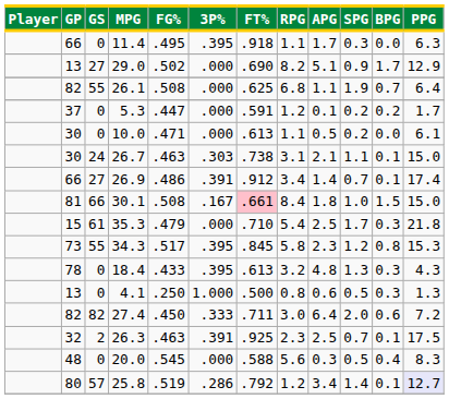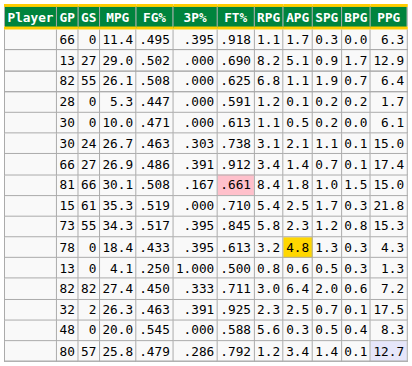 <table class="wikitable sortable" style="text-align:right;">
 <tr>
 <th style="background:#00843D; color:#FFFFFF; border-top:#FFCD00 3px solid; border-bottom:#FFCD00 3px solid;">Player</th>
 <th style="background:#00843D; color:#FFFFFF; border-top:#FFCD00 3px solid; border-bottom:#FFCD00 3px solid;">GP</th>
 <th style="background:#00843D; color:#FFFFFF; border-top:#FFCD00 3px solid; border-bottom:#FFCD00 3px solid;">GS</th>
 <th style="background:#00843D; color:#FFFFFF; border-top:#FFCD00 3px solid; border-bottom:#FFCD00 3px solid;">MPG</th>
 <th style="background:#00843D; color:#FFFFFF; border-top:#FFCD00 3px solid; border-bottom:#FFCD00 3px solid;">FG%</th>
 <th style="background:#00843D; color:#FFFFFF; border-top:#FFCD00 3px solid; border-bottom:#FFCD00 3px solid;">3P%</th>
 <th style="background:#00843D; color:#FFFFFF; border-top:#FFCD00 3px solid; border-bottom:#FFCD00 3px solid;">FT%</th>
 <th style="background:#00843D; color:#FFFFFF; border-top:#FFCD00 3px solid; border-bottom:#FFCD00 3px solid;">RPG</th>
 <th style="background:#00843D; color:#FFFFFF; border-top:#FFCD00 3px solid; border-bottom:#FFCD00 3px solid;">APG</th>
 <th style="background:#00843D; color:#FFFFFF; border-top:#FFCD00 3px solid; border-bottom:#FFCD00 3px solid;">SPG</th>
 <th style="background:#00843D; color:#FFFFFF; border-top:#FFCD00 3px solid; border-bottom:#FFCD00 3px solid;">BPG</th>
 <th style="background:#00843D; color:#FFFFFF; border-top:#FFCD00 3px solid; border-bottom:#FFCD00 3px solid;">PPG</th>
 </tr>
 <tr>
 <td></td>
 <td>66</td>
 <td>0</td>
 <td>11.4</td>
 <td>.495</td>
 <td>.395</td>
 <td>.918</td>
 <td>1.1</td>
 <td>1.7</td>
 <td>0.3</td>
 <td>0.0</td>
 <td>6.3</td>
 </tr>
 <tr>
 </tr>
 <tr>
 <td></td>
 <td>13</td>
 <td>27</td>
 <td>29.0</td>
 <td>.502</td>
 <td>.000</td>
 <td>.690</td>
 <td>8.2</td>
 <td>5.1</td>
 <td>0.9</td>
 <td>1.7</td>
 <td>12.9</td>
 </tr>
 <tr>
 </tr>
 <tr>
 <td></td>
 <td>82</td>
 <td>55</td>
 <td>26.1</td>
 <td>.508</td>
 <td>.000</td>
 <td>.625</td>
 <td>6.8</td>
 <td>1.1</td>
 <td>1.9</td>
 <td>0.7</td>
 <td>6.4</td>
 </tr>
 <tr>
 </tr>
 <tr>
 <td></td>
-<td>37</td>
+<td>28</td>
 <td>0</td>
 <td>5.3</td>
 <td>.447</td>
 <td>.000</td>
 <td>.591</td>
 <td>1.2</td>
 <td>0.1</td>
 <td>0.2</td>
 <td>0.2</td>
 <td>1.7</td>
 </tr>
 <tr>
 <td></td>
 <td>30</td>
 <td>0</td>
 <td>10.0</td>
 <td>.471</td>
 <td>.000</td>
 <td>.613</td>
 <td>1.1</td>
 <td>0.5</td>
 <td>0.2</td>
 <td>0.0</td>
 <td>6.1</td>
 </tr>
 <tr>
 <td></td>
 <td>30</td>
 <td>24</td>
 <td>26.7</td>
 <td>.463</td>
 <td>.303</td>
 <td>.738</td>
 <td>3.1</td>
 <td>2.1</td>
 <td>1.1</td>
 <td>0.1</td>
 <td>15.0</td>
 </tr>
 <tr>
 <td></td>
 <td>66</td>
 <td>27</td>
 <td>26.9</td>
 <td>.486</td>
 <td>.391</td>
 <td>.912</td>
 <td>3.4</td>
 <td>1.4</td>
 <td>0.7</td>
 <td>0.1</td>
 <td>17.4</td>
 </tr>
 <tr>
 <td></td>
 <td>81</td>
 <td>66</td>
 <td>30.1</td>
 <td>.508</td>
 <td>.167</td>
 <td style="background: pink;">.661</td>
 <td>8.4</td>
 <td>1.8</td>
 <td>1.0</td>
 <td>1.5</td>
 <td>15.0</td>
 </tr>
 <tr>
 <td></td>
 <td>15</td>
 <td>61</td>
 <td>35.3</td>
-<td>.479</td>
+<td>.519</td>
 <td>.000</td>
 <td>.710</td>
 <td>5.4</td>
 <td>2.5</td>
 <td>1.7</td>
 <td>0.3</td>
 <td>21.8</td>
 </tr>
 <tr>
 <td></td>
 <td>73</td>
 <td>55</td>
 <td>34.3</td>
 <td>.517</td>
 <td>.395</td>
 <td>.845</td>
 <td>5.8</td>
 <td>2.3</td>
 <td>1.2</td>
 <td>0.8</td>
 <td>15.3</td>
 </tr>
 <tr>
 <td></td>
 <td>78</td>
 <td>0</td>
 <td>18.4</td>
 <td>.433</td>
 <td>.395</td>
 <td>.613</td>
 <td>3.2</td>
-<td>4.8</td>
+<td style="background: gold;">4.8</td>
 <td>1.3</td>
 <td>0.3</td>
 <td>4.3</td>
 </tr>
 <tr>
 <td></td>
 <td>13</td>
 <td>0</td>
 <td>4.1</td>
 <td>.250</td>
 <td>1.000</td>
 <td>.500</td>
 <td>0.8</td>
 <td>0.6</td>
 <td>0.5</td>
 <td>0.3</td>
 <td>1.3</td>
 </tr>
 <tr>
 <td></td>
 <td>82</td>
 <td>82</td>
 <td>27.4</td>
 <td>.450</td>
 <td>.333</td>
 <td>.711</td>
 <td>3.0</td>
 <td>6.4</td>
 <td>2.0</td>
 <td>0.6</td>
 <td>7.2</td>
 </tr>
 <tr>
 <td></td>
 <td>32</td>
 <td>2</td>
 <td>26.3</td>
 <td>.463</td>
 <td>.391</td>
 <td>.925</td>
 <td>2.3</td>
 <td>2.5</td>
 <td>0.7</td>
 <td>0.1</td>
 <td>17.5</td>
 </tr>
 <tr>
 <td></td>
 <td>48</td>
 <td>0</td>
 <td>20.0</td>
 <td>.545</td>
 <td>.000</td>
 <td>.588</td>
 <td>5.6</td>
 <td>0.3</td>
 <td>0.5</td>
 <td>0.4</td>
 <td>8.3</td>
 </tr>
 <tr>
 <td></td>
 <td>80</td>
 <td>57</td>
 <td>25.8</td>
-<td>.519</td>
+<td>.479</td>
 <td>.286</td>
 <td>.792</td>
 <td>1.2</td>
 <td>3.4</td>
 <td>1.4</td>
 <td>0.1</td>
 <td style="background: lavender;">12.7</td>
 </tr>
 <tr>
 </tr>
 </table>
